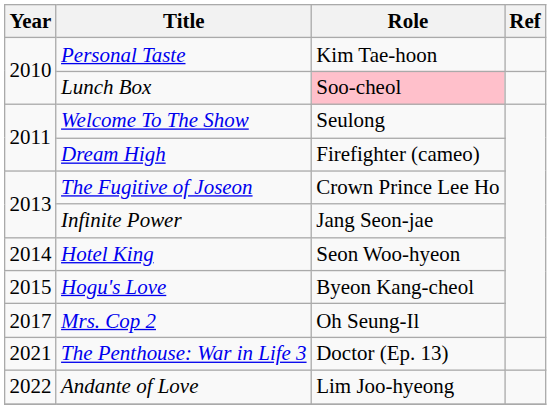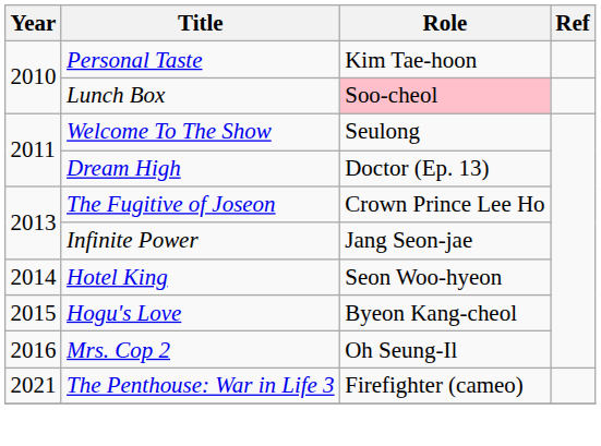 <table class="wikitable">
 <tr>
 <th>Year</th>
 <th>Title</th>
 <th>Role</th>
 <th>Ref</th>
 </tr>
 <tr>
 <td rowspan="2">2010</td>
 <td><em><a href='#'>Personal Taste</a></em></td>
 <td>Kim Tae-hoon</td>
 <td></td>
 </tr>
 <tr>
 <td><em>Lunch Box</em></td>
 <td style="background: pink;">Soo-cheol</td>
 <td></td>
 </tr>
 <tr>
 <td rowspan="2">2011</td>
 <td><a href='#'><em>Welcome To The Show</em></a></td>
 <td>Seulong</td>
 <td rowspan="7"></td>
 </tr>
 <tr>
 <td><em><a href='#'>Dream High</a></em></td>
-<td>Firefighter (cameo)</td>
+<td>Doctor (Ep. 13)</td>
 </tr>
 <tr>
 <td rowspan="2">2013</td>
 <td><em><a href='#'>The Fugitive of Joseon</a></em></td>
 <td>Crown Prince Lee Ho</td>
 </tr>
 <tr>
 <td><em>Infinite Power</em></td>
 <td>Jang Seon-jae</td>
 </tr>
 <tr>
 <td>2014</td>
 <td><em><a href='#'>Hotel King</a></em></td>
 <td>Seon Woo-hyeon</td>
 </tr>
 <tr>
 <td rowspan="1">2015</td>
 <td><em><a href='#'>Hogu's Love</a></em></td>
 <td>Byeon Kang-cheol</td>
 </tr>
 <tr>
-<td>2017</td>
+<td>2016</td>
 <td><em><a href='#'>Mrs. Cop 2</a></em></td>
 <td>Oh Seung-Il</td>
 </tr>
 <tr>
 <td>2021</td>
 <td><em><a href='#'>The Penthouse: War in Life 3</a></em></td>
-<td>Doctor (Ep. 13)</td>
-<td></td>
-</tr>
-<tr>
-<td>2022</td>
-<td><em>Andante of Love</em></td>
-<td>Lim Joo-hyeong</td>
+<td>Firefighter (cameo)</td>
 <td></td>
 </tr>
 <tr>
 </tr>
 </table>
